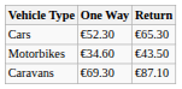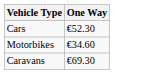 <table class="wikitable">
 <tr>
 <th>Vehicle Type</th>
 <th>One Way</th>
-<th>Return</th>
 </tr>
 <tr>
 <td>Cars</td>
 <td>€52.30</td>
-<td>€65.30</td>
 </tr>
 <tr>
 <td>Motorbikes</td>
 <td>€34.60</td>
-<td>€43.50</td>
 </tr>
 <tr>
 <td>Caravans</td>
 <td>€69.30</td>
-<td>€87.10</td>
 </tr>
 </table>
